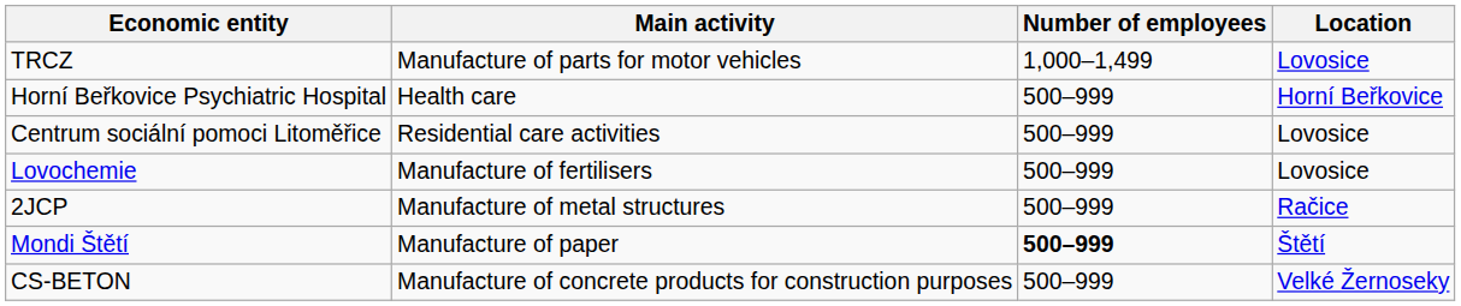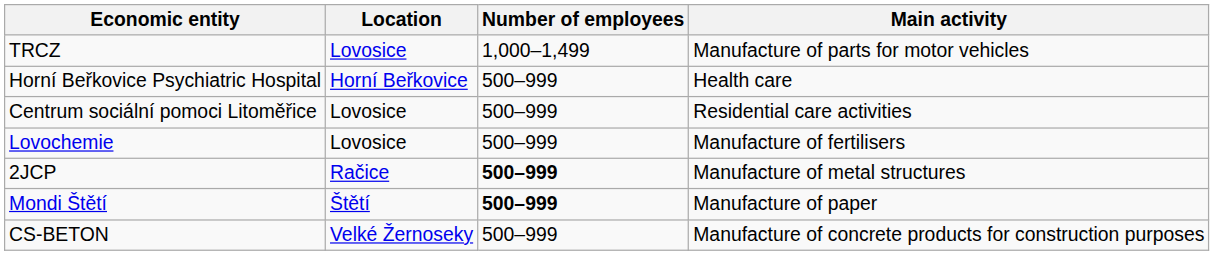 <table class="wikitable sortable">
 <tr>
 <th>Economic entity</th>
+<th>Location</th>
+<th>Number of employees</th>
 <th>Main activity</th>
-<th>Number of employees</th>
-<th>Location</th>
 </tr>
 <tr>
 <td>TRCZ</td>
+<td><a href='#'>Lovosice</a></td>
+<td>1,000–1,499</td>
 <td>Manufacture of parts for motor vehicles</td>
-<td>1,000–1,499</td>
-<td><a href='#'>Lovosice</a></td>
 </tr>
 <tr>
 <td>Horní Beřkovice Psychiatric Hospital</td>
+<td><a href='#'>Horní Beřkovice</a></td>
+<td>500–999</td>
 <td>Health care</td>
-<td>500–999</td>
-<td><a href='#'>Horní Beřkovice</a></td>
 </tr>
 <tr>
 <td>Centrum sociální pomoci Litoměřice</td>
+<td>Lovosice</td>
+<td>500–999</td>
 <td>Residential care activities</td>
-<td>500–999</td>
-<td>Lovosice</td>
 </tr>
 <tr>
 <td><a href='#'>Lovochemie</a></td>
+<td>Lovosice</td>
+<td>500–999</td>
 <td>Manufacture of fertilisers</td>
-<td>500–999</td>
-<td>Lovosice</td>
 </tr>
 <tr>
 <td>2JCP</td>
+<td><a href='#'>Račice</a></td>
+<td><strong>500–999</strong></td>
 <td>Manufacture of metal structures</td>
-<td>500–999</td>
-<td><a href='#'>Račice</a></td>
 </tr>
 <tr>
 <td><a href='#'>Mondi Štětí</a></td>
+<td><a href='#'>Štětí</a></td>
+<td><strong>500–999</strong></td>
 <td>Manufacture of paper</td>
-<td><strong>500–999</strong></td>
-<td><a href='#'>Štětí</a></td>
 </tr>
 <tr>
 <td>CS-BETON</td>
+<td><a href='#'>Velké Žernoseky</a></td>
+<td>500–999</td>
 <td>Manufacture of concrete products for construction purposes</td>
-<td>500–999</td>
-<td><a href='#'>Velké Žernoseky</a></td>
 </tr>
 </table>
